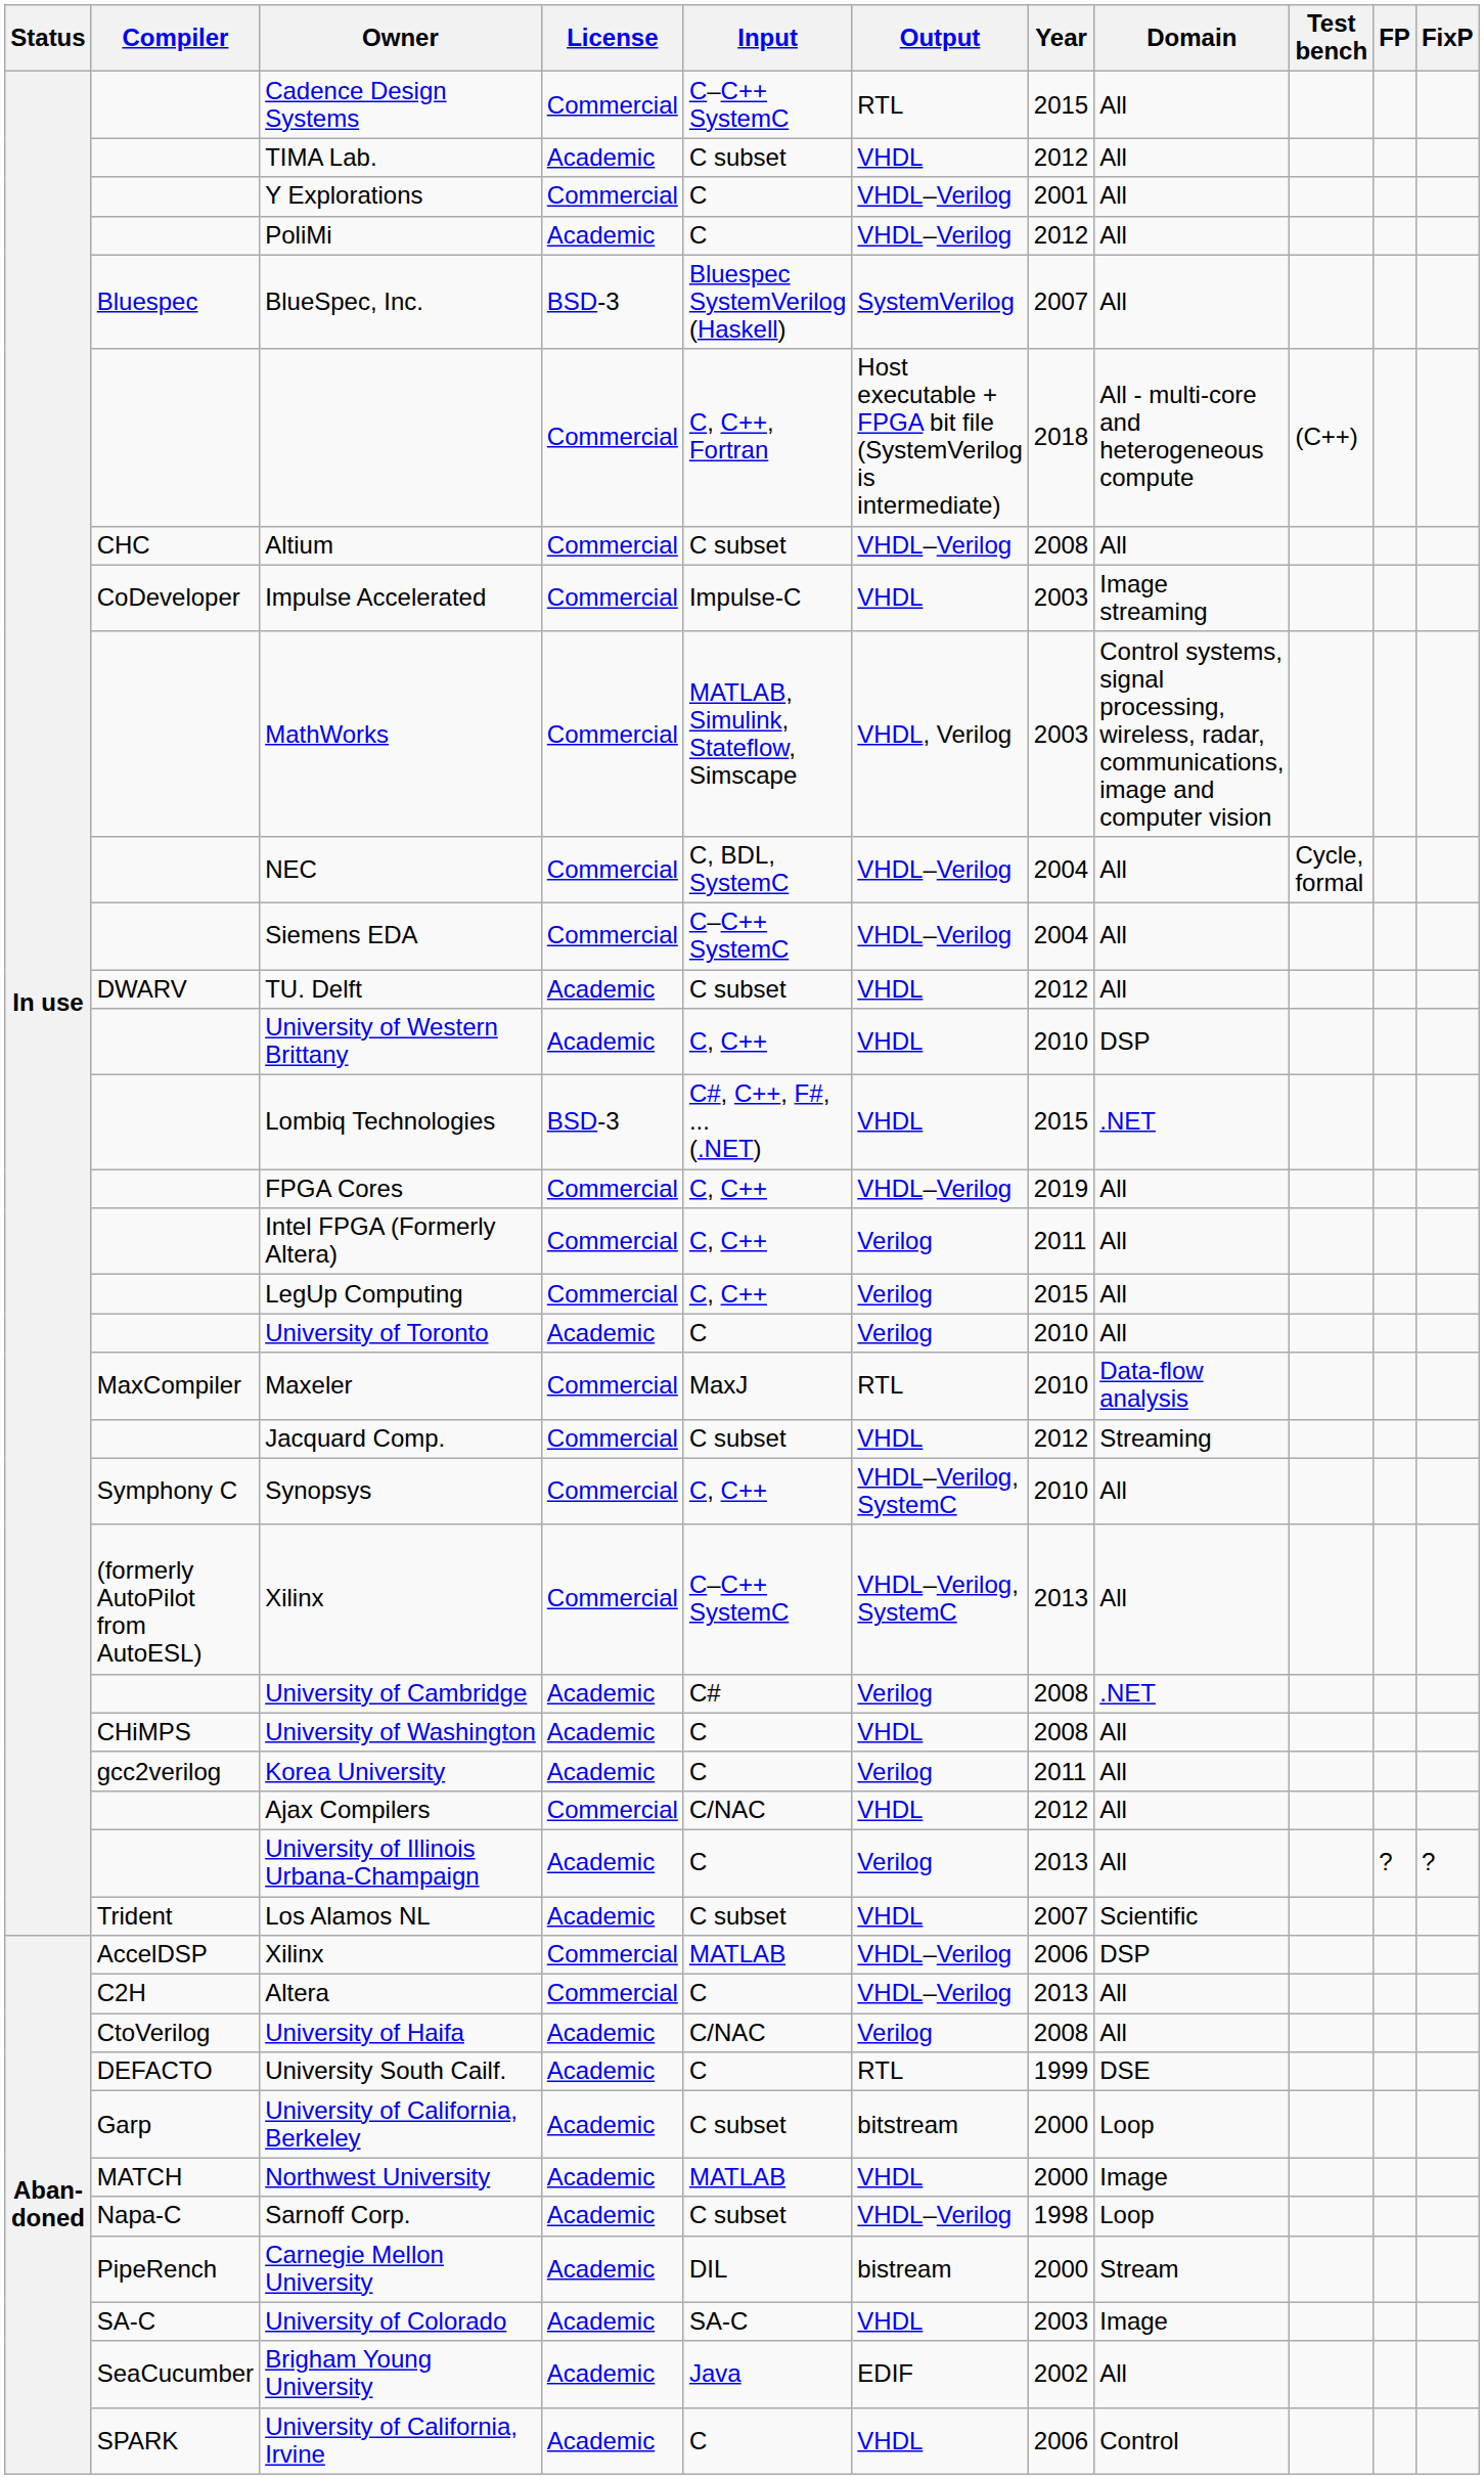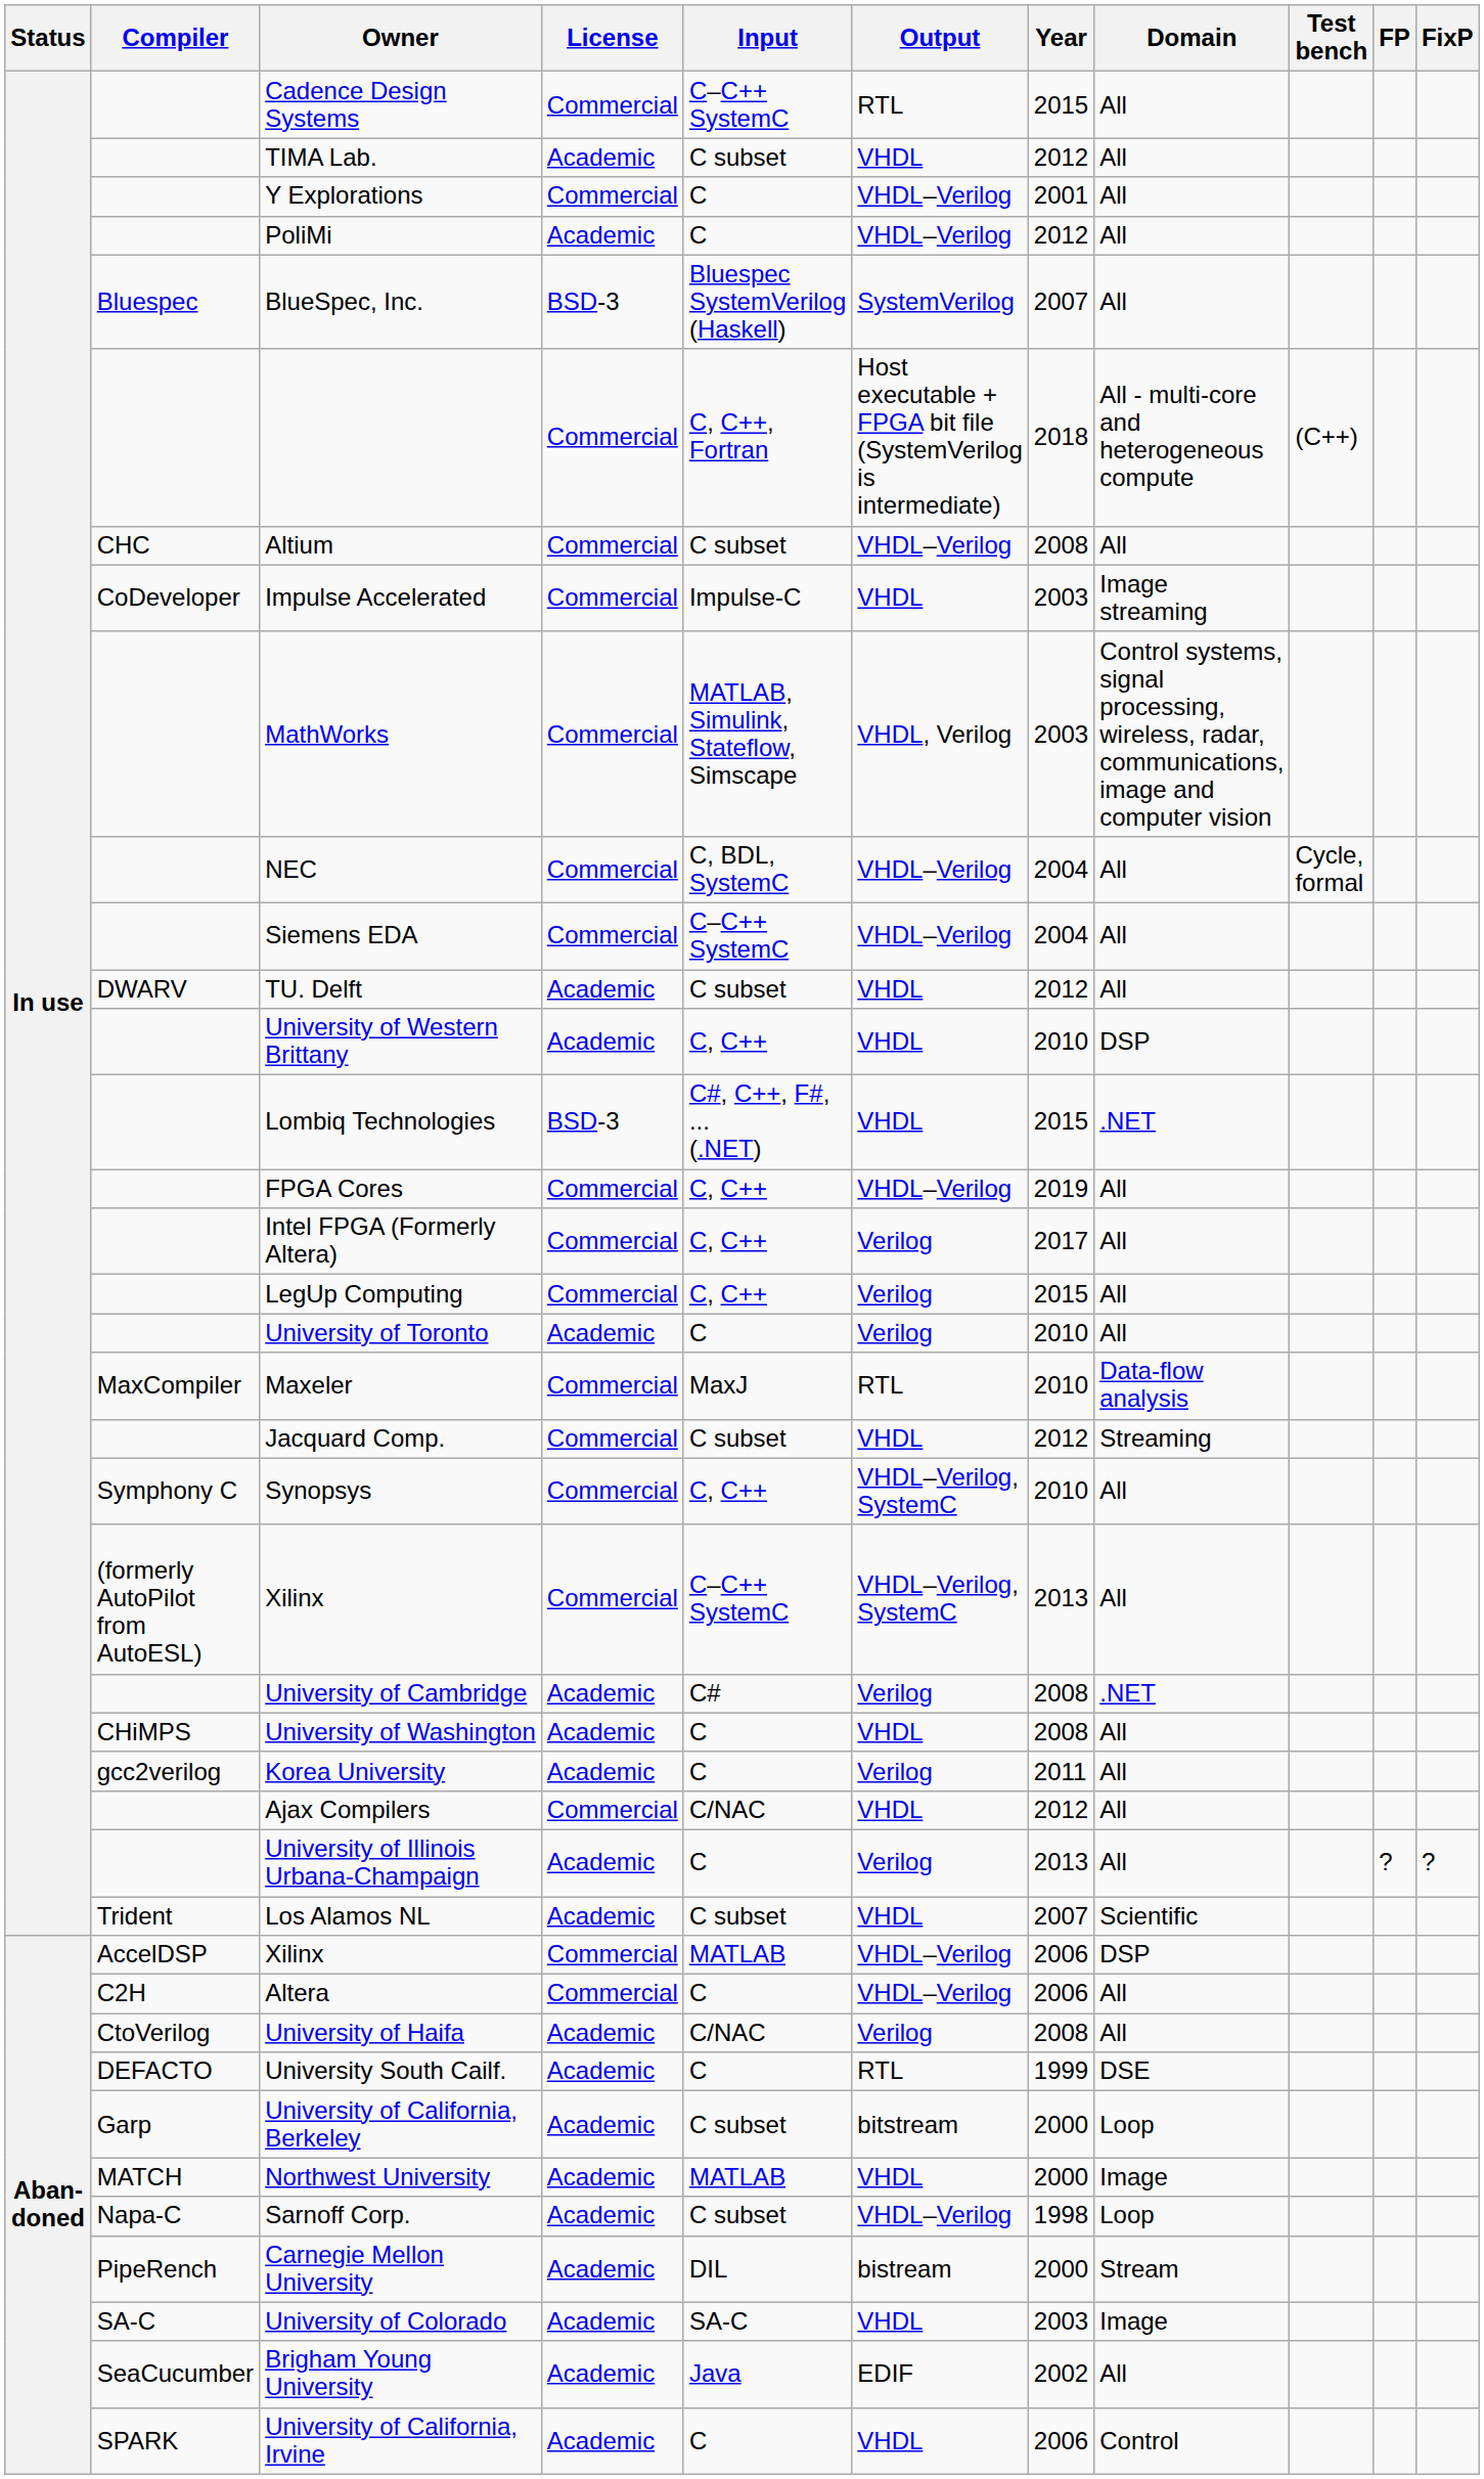 <table class="wikitable">
 <tr>
 <th>Status</th>
 <th><a href='#'>Compiler</a></th>
 <th>Owner</th>
 <th><a href='#'>License</a></th>
 <th><a href='#'>Input</a></th>
 <th><a href='#'>Output</a></th>
 <th>Year</th>
 <th>Domain</th>
 <th>Test<br>bench</th>
 <th>FP</th>
 <th>FixP</th>
 </tr>
 <tr>
 <th rowspan="28">In use</th>
 <td></td>
 <td><a href='#'>Cadence Design Systems</a></td>
 <td><a href='#'>Commercial</a></td>
 <td><a href='#'>C</a>–<a href='#'>C++</a> <a href='#'>SystemC</a></td>
 <td>RTL</td>
 <td>2015</td>
 <td>All</td>
 <td></td>
 <td></td>
 <td></td>
 </tr>
 <tr>
 <td></td>
 <td>TIMA Lab.</td>
 <td><a href='#'>Academic</a></td>
 <td>C subset</td>
 <td><a href='#'>VHDL</a></td>
 <td>2012</td>
 <td>All</td>
 <td></td>
 <td></td>
 <td></td>
 </tr>
 <tr>
 <td> </td>
 <td>Y Explorations</td>
 <td><a href='#'>Commercial</a></td>
 <td>C</td>
 <td><a href='#'>VHDL</a>–<a href='#'>Verilog</a></td>
 <td>2001</td>
 <td>All</td>
 <td></td>
 <td></td>
 <td></td>
 </tr>
 <tr>
 <td></td>
 <td>PoliMi</td>
 <td><a href='#'>Academic</a></td>
 <td>C</td>
 <td><a href='#'>VHDL</a>–<a href='#'>Verilog</a></td>
 <td>2012</td>
 <td>All</td>
 <td></td>
 <td></td>
 <td></td>
 </tr>
 <tr>
 <td><a href='#'>Bluespec</a></td>
 <td>BlueSpec, Inc.</td>
 <td><a href='#'>BSD</a>-3</td>
 <td><a href='#'>Bluespec</a> <a href='#'>SystemVerilog</a><br>(<a href='#'>Haskell</a>)</td>
 <td><a href='#'>SystemVerilog</a></td>
 <td>2007</td>
 <td>All</td>
 <td></td>
 <td></td>
 <td></td>
 </tr>
 <tr>
 <td></td>
 <td></td>
 <td><a href='#'>Commercial</a></td>
 <td><a href='#'>C</a>, <a href='#'>C++</a>, <a href='#'>Fortran</a></td>
 <td>Host executable + <a href='#'>FPGA</a> bit file (SystemVerilog is intermediate)</td>
 <td>2018</td>
 <td>All - multi-core and heterogeneous compute</td>
 <td> (C++)</td>
 <td></td>
 <td></td>
 </tr>
 <tr>
 <td>CHC</td>
 <td>Altium</td>
 <td><a href='#'>Commercial</a></td>
 <td>C subset</td>
 <td><a href='#'>VHDL</a>–<a href='#'>Verilog</a></td>
 <td>2008</td>
 <td>All</td>
 <td></td>
 <td></td>
 <td></td>
 </tr>
 <tr>
 <td>CoDeveloper</td>
 <td>Impulse Accelerated</td>
 <td><a href='#'>Commercial</a></td>
 <td>Impulse-C</td>
 <td><a href='#'>VHDL</a></td>
 <td>2003</td>
 <td>Image<br>streaming</td>
 <td></td>
 <td></td>
 <td></td>
 </tr>
 <tr>
 <td></td>
 <td><a href='#'>MathWorks</a></td>
 <td><a href='#'>Commercial</a></td>
 <td><a href='#'>MATLAB</a>, <a href='#'>Simulink</a>, <a href='#'>Stateflow</a>, Simscape</td>
 <td><a href='#'>VHDL</a>, Verilog</td>
 <td>2003</td>
 <td>Control systems, signal processing, wireless, radar, communications, image and computer vision</td>
 <td></td>
 <td></td>
 <td></td>
 </tr>
 <tr>
 <td></td>
 <td>NEC</td>
 <td><a href='#'>Commercial</a></td>
 <td>C, BDL, <a href='#'>SystemC</a></td>
 <td><a href='#'>VHDL</a>–<a href='#'>Verilog</a></td>
 <td>2004</td>
 <td>All</td>
 <td>Cycle,<br>formal</td>
 <td></td>
 <td></td>
 </tr>
 <tr>
 <td></td>
 <td>Siemens EDA</td>
 <td><a href='#'>Commercial</a></td>
 <td><a href='#'>C</a>–<a href='#'>C++</a> <a href='#'>SystemC</a></td>
 <td><a href='#'>VHDL</a>–<a href='#'>Verilog</a></td>
 <td>2004</td>
 <td>All</td>
 <td></td>
 <td></td>
 <td></td>
 </tr>
 <tr>
 <td>DWARV</td>
 <td>TU. Delft</td>
 <td><a href='#'>Academic</a></td>
 <td>C subset</td>
 <td><a href='#'>VHDL</a></td>
 <td>2012</td>
 <td>All</td>
 <td></td>
 <td></td>
 <td></td>
 </tr>
 <tr>
 <td></td>
 <td><a href='#'>University of Western Brittany</a></td>
 <td><a href='#'>Academic</a></td>
 <td><a href='#'>C</a>, <a href='#'>C++</a></td>
 <td><a href='#'>VHDL</a></td>
 <td>2010</td>
 <td>DSP</td>
 <td></td>
 <td></td>
 <td></td>
 </tr>
 <tr>
 <td></td>
 <td>Lombiq Technologies</td>
 <td><a href='#'>BSD</a>-3</td>
 <td><a href='#'>C#</a>, <a href='#'>C++</a>, <a href='#'>F#</a>, ...<br>(<a href='#'>.NET</a>)</td>
 <td><a href='#'>VHDL</a></td>
 <td>2015</td>
 <td><a href='#'>.NET</a></td>
 <td></td>
 <td></td>
 <td></td>
 </tr>
 <tr>
 <td></td>
 <td>FPGA Cores</td>
 <td><a href='#'>Commercial</a></td>
 <td><a href='#'>C</a>, <a href='#'>C++</a></td>
 <td><a href='#'>VHDL</a>–<a href='#'>Verilog</a></td>
 <td>2019</td>
 <td>All</td>
 <td></td>
 <td></td>
 <td></td>
 </tr>
 <tr>
 <td></td>
 <td>Intel FPGA (Formerly Altera)</td>
 <td><a href='#'>Commercial</a></td>
 <td><a href='#'>C</a>, <a href='#'>C++</a></td>
 <td><a href='#'>Verilog</a></td>
-<td>2011</td>
+<td>2017</td>
 <td>All</td>
 <td></td>
 <td></td>
 <td></td>
 </tr>
 <tr>
 <td></td>
 <td>LegUp Computing</td>
 <td><a href='#'>Commercial</a></td>
 <td><a href='#'>C</a>, <a href='#'>C++</a></td>
 <td><a href='#'>Verilog</a></td>
 <td>2015</td>
 <td>All</td>
 <td></td>
 <td></td>
 <td></td>
 </tr>
 <tr>
 <td> </td>
 <td><a href='#'>University of Toronto</a></td>
 <td><a href='#'>Academic</a></td>
 <td>C</td>
 <td><a href='#'>Verilog</a></td>
 <td>2010</td>
 <td>All</td>
 <td></td>
 <td></td>
 <td></td>
 </tr>
 <tr>
 <td>MaxCompiler</td>
 <td>Maxeler</td>
 <td><a href='#'>Commercial</a></td>
 <td>MaxJ</td>
 <td>RTL</td>
 <td>2010</td>
 <td><a href='#'>Data-flow analysis</a></td>
 <td></td>
 <td></td>
 <td></td>
 </tr>
 <tr>
 <td></td>
 <td>Jacquard Comp.</td>
 <td><a href='#'>Commercial</a></td>
 <td>C subset</td>
 <td><a href='#'>VHDL</a></td>
 <td>2012</td>
 <td>Streaming</td>
 <td></td>
 <td></td>
 <td></td>
 </tr>
 <tr>
 <td>Symphony C</td>
 <td>Synopsys</td>
 <td><a href='#'>Commercial</a></td>
 <td><a href='#'>C</a>, <a href='#'>C++</a></td>
 <td><a href='#'>VHDL</a>–<a href='#'>Verilog</a>,<br><a href='#'>SystemC</a></td>
 <td>2010</td>
 <td>All</td>
 <td></td>
 <td></td>
 <td></td>
 </tr>
 <tr>
 <td><br>(formerly AutoPilot<br>from AutoESL)</td>
 <td>Xilinx</td>
 <td><a href='#'>Commercial</a></td>
 <td><a href='#'>C</a>–<a href='#'>C++</a> <a href='#'>SystemC</a></td>
 <td><a href='#'>VHDL</a>–<a href='#'>Verilog</a>,<br><a href='#'>SystemC</a></td>
 <td>2013</td>
 <td>All</td>
 <td></td>
 <td></td>
 <td></td>
 </tr>
 <tr>
 <td></td>
 <td><a href='#'>University of Cambridge</a></td>
 <td><a href='#'>Academic</a></td>
 <td>C#</td>
 <td><a href='#'>Verilog</a></td>
 <td>2008</td>
 <td><a href='#'>.NET</a></td>
 <td></td>
 <td></td>
 <td></td>
 </tr>
 <tr>
 <td>CHiMPS</td>
 <td><a href='#'>University of Washington</a></td>
 <td><a href='#'>Academic</a></td>
 <td>C</td>
 <td><a href='#'>VHDL</a></td>
 <td>2008</td>
 <td>All</td>
 <td></td>
 <td></td>
 <td></td>
 </tr>
 <tr>
 <td>gcc2verilog</td>
 <td><a href='#'>Korea University</a></td>
 <td><a href='#'>Academic</a></td>
 <td>C</td>
 <td><a href='#'>Verilog</a></td>
 <td>2011</td>
 <td>All</td>
 <td></td>
 <td></td>
 <td></td>
 </tr>
 <tr>
 <td></td>
 <td>Ajax Compilers</td>
 <td><a href='#'>Commercial</a></td>
 <td>C/NAC</td>
 <td><a href='#'>VHDL</a></td>
 <td>2012</td>
 <td>All</td>
 <td></td>
 <td></td>
 <td></td>
 </tr>
 <tr>
 <td></td>
 <td><a href='#'>University of Illinois Urbana-Champaign</a></td>
 <td><a href='#'>Academic</a></td>
 <td>C</td>
 <td><a href='#'>Verilog</a></td>
 <td>2013</td>
 <td>All</td>
 <td></td>
 <td>?</td>
 <td>?</td>
 </tr>
 <tr>
 <td>Trident</td>
 <td>Los Alamos NL</td>
 <td><a href='#'>Academic</a></td>
 <td>C subset</td>
 <td><a href='#'>VHDL</a></td>
 <td>2007</td>
 <td>Scientific</td>
 <td></td>
 <td></td>
 <td></td>
 </tr>
 <tr>
 <th rowspan="11">Aban-<br>doned</th>
 <td>AccelDSP</td>
 <td>Xilinx</td>
 <td><a href='#'>Commercial</a></td>
 <td><a href='#'>MATLAB</a></td>
 <td><a href='#'>VHDL</a>–<a href='#'>Verilog</a></td>
 <td>2006</td>
 <td>DSP</td>
 <td></td>
 <td></td>
 <td></td>
 </tr>
 <tr>
 <td>C2H</td>
 <td>Altera</td>
 <td><a href='#'>Commercial</a></td>
 <td>C</td>
 <td><a href='#'>VHDL</a>–<a href='#'>Verilog</a></td>
-<td>2013</td>
+<td>2006</td>
 <td>All</td>
 <td></td>
 <td></td>
 <td></td>
 </tr>
 <tr>
 <td>CtoVerilog</td>
 <td><a href='#'>University of Haifa</a></td>
 <td><a href='#'>Academic</a></td>
 <td>C/NAC</td>
 <td><a href='#'>Verilog</a></td>
 <td>2008</td>
 <td>All</td>
 <td></td>
 <td></td>
 <td></td>
 </tr>
 <tr>
 <td>DEFACTO</td>
 <td>University South Cailf.</td>
 <td><a href='#'>Academic</a></td>
 <td>C</td>
 <td>RTL</td>
 <td>1999</td>
 <td>DSE</td>
 <td></td>
 <td></td>
 <td></td>
 </tr>
 <tr>
 <td>Garp</td>
 <td><a href='#'>University of California, Berkeley</a></td>
 <td><a href='#'>Academic</a></td>
 <td>C subset</td>
 <td>bitstream</td>
 <td>2000</td>
 <td>Loop</td>
 <td></td>
 <td></td>
 <td></td>
 </tr>
 <tr>
 <td>MATCH</td>
 <td><a href='#'>Northwest University</a></td>
 <td><a href='#'>Academic</a></td>
 <td><a href='#'>MATLAB</a></td>
 <td><a href='#'>VHDL</a></td>
 <td>2000</td>
 <td>Image</td>
 <td></td>
 <td></td>
 <td></td>
 </tr>
 <tr>
 <td>Napa-C</td>
 <td>Sarnoff Corp.</td>
 <td><a href='#'>Academic</a></td>
 <td>C subset</td>
 <td><a href='#'>VHDL</a>–<a href='#'>Verilog</a></td>
 <td>1998</td>
 <td>Loop</td>
 <td></td>
 <td></td>
 <td></td>
 </tr>
 <tr>
 <td>PipeRench</td>
 <td><a href='#'>Carnegie Mellon University</a></td>
 <td><a href='#'>Academic</a></td>
 <td>DIL</td>
 <td>bistream</td>
 <td>2000</td>
 <td>Stream</td>
 <td></td>
 <td></td>
 <td></td>
 </tr>
 <tr>
 <td>SA-C</td>
 <td><a href='#'>University of Colorado</a></td>
 <td><a href='#'>Academic</a></td>
 <td>SA-C</td>
 <td><a href='#'>VHDL</a></td>
 <td>2003</td>
 <td>Image</td>
 <td></td>
 <td></td>
 <td></td>
 </tr>
 <tr>
 <td>SeaCucumber</td>
 <td><a href='#'>Brigham Young University</a></td>
 <td><a href='#'>Academic</a></td>
 <td><a href='#'>Java</a></td>
 <td>EDIF</td>
 <td>2002</td>
 <td>All</td>
 <td></td>
 <td></td>
 <td></td>
 </tr>
 <tr>
 <td>SPARK</td>
 <td><a href='#'>University of California, Irvine</a></td>
 <td><a href='#'>Academic</a></td>
 <td>C</td>
 <td><a href='#'>VHDL</a></td>
 <td>2006</td>
 <td>Control</td>
 <td></td>
 <td></td>
 <td></td>
 </tr>
 </table>
